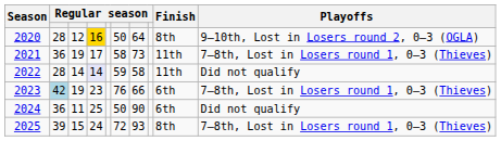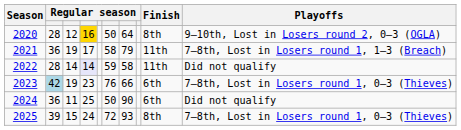 <table class="wikitable" style="text-align:center;">
 <tr>
 <th rowspan="2">Season</th>
 <th colspan="7">Regular season</th>
 <th rowspan="2">Finish</th>
 <th rowspan="2">Playoffs</th>
 </tr>
 <tr>
 <th></th>
 <th></th>
 <th></th>
 <th></th>
 <th></th>
 <th></th>
 <th></th>
 </tr>
 <tr>
 <td><a href='#'>2020</a></td>
 <td>28</td>
 <td>12</td>
 <td style="background: gold;">16</td>
 <td></td>
 <td>50</td>
 <td>64</td>
 <td></td>
 <td align=left>8th</td>
 <td align=left>9–10th, Lost in <a href='#'>Losers round 2</a>, 0–3 (<a href='#'>OGLA</a>)</td>
 </tr>
 <tr>
 <td><a href='#'>2021</a></td>
 <td>36</td>
 <td>19</td>
 <td>17</td>
 <td></td>
 <td>58</td>
-<td>73</td>
+<td>79</td>
 <td></td>
 <td align=left>11th</td>
-<td align=left>7–8th, Lost in <a href='#'>Losers round 1</a>, 0–3 (<a href='#'>Thieves</a>)</td>
+<td align=left>7–8th, Lost in <a href='#'>Losers round 1</a>, 1–3 (<a href='#'>Breach</a>)</td>
 </tr>
 <tr>
 <td><a href='#'>2022</a></td>
 <td>28</td>
 <td>14</td>
 <td style="background: lavender;">14</td>
 <td></td>
 <td>59</td>
 <td>58</td>
 <td></td>
 <td align=left>11th</td>
 <td align=left>Did not qualify</td>
 </tr>
 <tr>
 <td><a href='#'>2023</a></td>
 <td style="background: lightblue;">42</td>
 <td>19</td>
 <td>23</td>
 <td></td>
 <td>76</td>
 <td>66</td>
 <td></td>
 <td align=left>6th</td>
 <td align=left>7–8th, Lost in <a href='#'>Losers round 1</a>, 0–3 (<a href='#'>Thieves</a>)</td>
 </tr>
 <tr>
 <td><a href='#'>2024</a></td>
 <td>36</td>
 <td>11</td>
 <td>25</td>
 <td></td>
 <td>50</td>
 <td>90</td>
 <td></td>
 <td align=left>6th</td>
 <td align=left>Did not qualify</td>
 </tr>
 <tr>
 <td><a href='#'>2025</a></td>
 <td>39</td>
 <td>15</td>
 <td>24</td>
 <td></td>
 <td>72</td>
 <td>93</td>
 <td></td>
 <td align=left>8th</td>
 <td align=left>7–8th, Lost in <a href='#'>Losers round 1</a>, 0–3 (<a href='#'>Thieves</a>)</td>
 </tr>
 </table>
